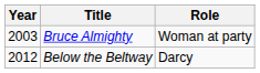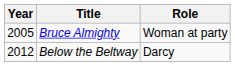 <table class="wikitable sortable">
 <tr>
 <th>Year</th>
 <th>Title</th>
 <th>Role</th>
 </tr>
 <tr>
-<td>2003</td>
+<td>2005</td>
 <td><em><a href='#'>Bruce Almighty</a></em></td>
 <td>Woman at party</td>
 </tr>
 <tr>
 <td>2012</td>
 <td><em>Below the Beltway</em></td>
 <td>Darcy</td>
 </tr>
 </table>
